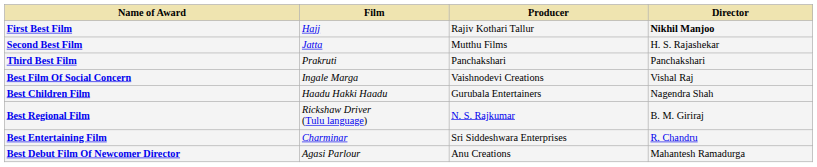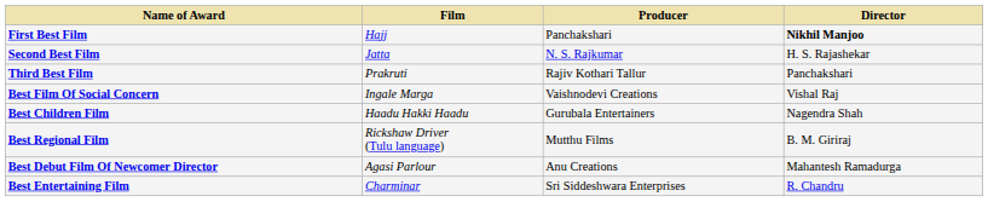 <table class="wikitable" style="width:100%;">
 <tr>
 <th style="background-color:#EFE4B0;">Name of Award</th>
 <th style="background-color:#EFE4B0;">Film</th>
 <th style="background-color:#EFE4B0;">Producer</th>
 <th style="background-color:#EFE4B0;">Director</th>
 </tr>
 <tr style="background-color:#F4F4F4">
 <td><strong><a href='#'>First Best Film</a></strong></td>
 <td><em><a href='#'>Hajj</a></em></td>
-<td>Rajiv Kothari Tallur</td>
+<td>Panchakshari</td>
 <td><strong>Nikhil Manjoo</strong></td>
 </tr>
 <tr style="background-color:#F4F4F4">
 <td><strong><a href='#'>Second Best Film</a></strong></td>
 <td><em><a href='#'>Jatta</a></em></td>
-<td>Mutthu Films</td>
+<td><a href='#'>N. S. Rajkumar</a></td>
 <td>H. S. Rajashekar</td>
 </tr>
 <tr style="background-color:#F4F4F4">
 <td><strong><a href='#'>Third Best Film</a></strong></td>
 <td><em>Prakruti</em></td>
-<td>Panchakshari</td>
+<td>Rajiv Kothari Tallur</td>
 <td>Panchakshari</td>
 </tr>
 <tr style="background-color:#F4F4F4">
 <td><strong><a href='#'>Best Film Of Social Concern</a></strong></td>
 <td><em>Ingale Marga</em></td>
 <td>Vaishnodevi Creations</td>
 <td>Vishal Raj</td>
 </tr>
 <tr style="background-color:#F4F4F4">
 <td><strong><a href='#'>Best Children Film</a></strong></td>
 <td><em>Haadu Hakki Haadu</em></td>
 <td>Gurubala Entertainers</td>
 <td>Nagendra Shah</td>
 </tr>
 <tr style="background-color:#F4F4F4">
 <td><strong><a href='#'>Best Regional Film</a></strong></td>
 <td><em>Rickshaw Driver</em><br>(<a href='#'>Tulu language</a>)</td>
-<td><a href='#'>N. S. Rajkumar</a></td>
+<td>Mutthu Films</td>
 <td>B. M. Giriraj</td>
+</tr>
+<tr style="background-color:#F4F4F4">
+<td><strong><a href='#'>Best Debut Film Of Newcomer Director</a></strong></td>
+<td><em>Agasi Parlour</em></td>
+<td>Anu Creations</td>
+<td>Mahantesh Ramadurga</td>
 </tr>
 <tr style="background-color:#F4F4F4">
 <td><strong><a href='#'>Best Entertaining Film</a></strong></td>
 <td><em><a href='#'>Charminar</a></em></td>
 <td>Sri Siddeshwara Enterprises</td>
 <td><a href='#'>R. Chandru</a></td>
 </tr>
-<tr style="background-color:#F4F4F4">
-<td><strong><a href='#'>Best Debut Film Of Newcomer Director</a></strong></td>
-<td><em>Agasi Parlour</em></td>
-<td>Anu Creations</td>
-<td>Mahantesh Ramadurga</td>
-</tr>
 </table>
